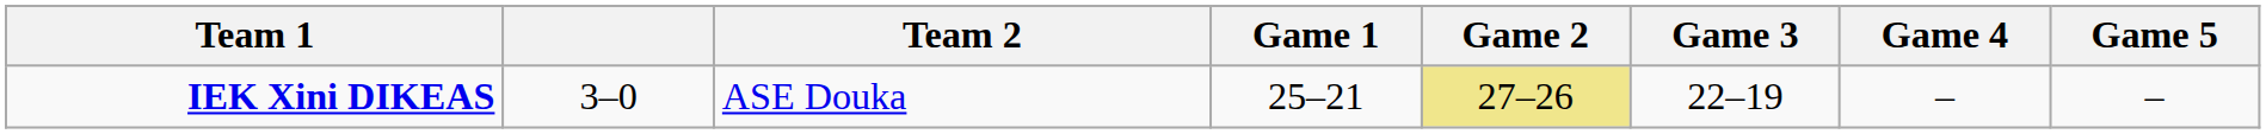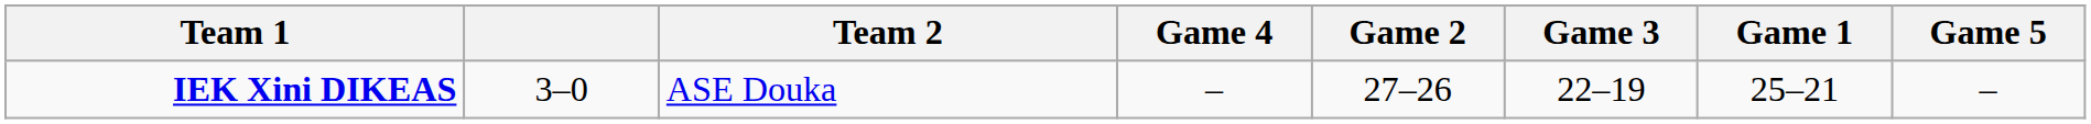 <table class=wikitable>
 <tr style="text-align:center;font-weight:bold">
 <th width=200>Team 1</th>
 <th width=80></th>
 <th width=200>Team 2</th>
-<th width=80>Game 1</th>
+<th width=80>Game 4</th>
 <th width=80>Game 2</th>
 <th width=80>Game 3</th>
-<th width=80>Game 4</th>
+<th width=80>Game 1</th>
 <th width=80>Game 5</th>
 </tr>
 <tr style="text-align:center">
 <td align=right><strong><a href='#'>IEK Xini DIKEAS</a></strong></td>
 <td>3–0</td>
 <td align="left"><a href='#'>ASE Douka</a></td>
+<td>–</td>
+<td>27–26</td>
+<td>22–19</td>
 <td>25–21</td>
-<td style="background: khaki;">27–26</td>
-<td>22–19</td>
-<td>–</td>
 <td>–</td>
 </tr>
 </table>
